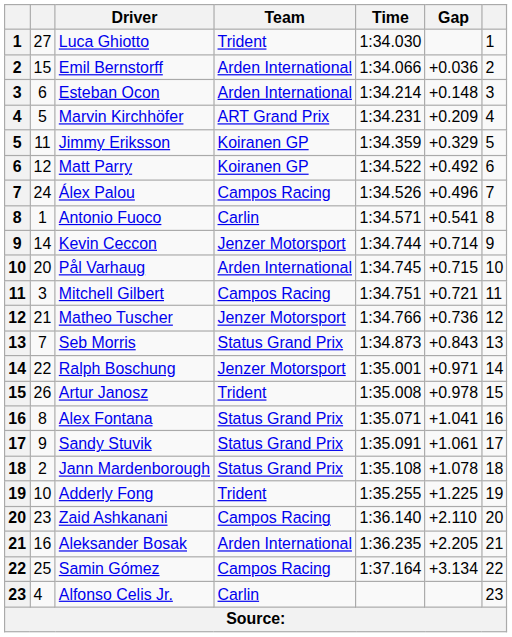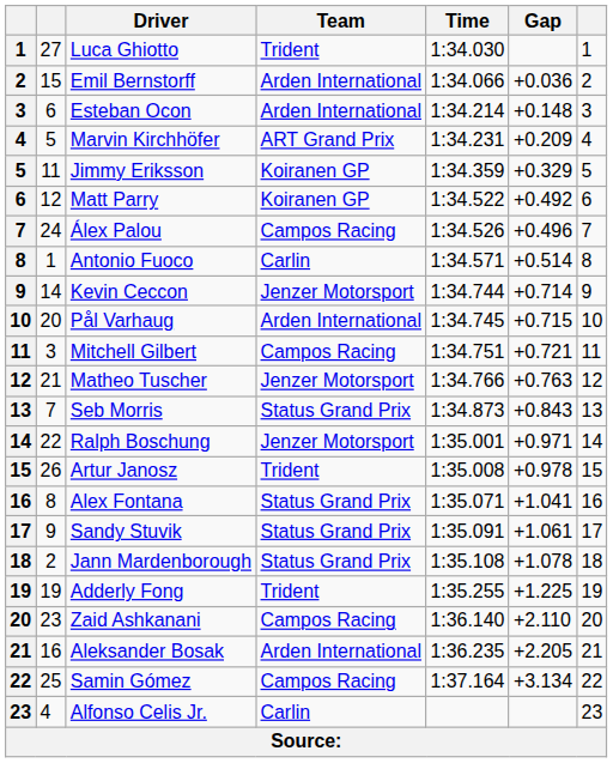 <table class="wikitable" style="font-size:85%">
 <tr>
 <th></th>
 <th></th>
 <th>Driver</th>
 <th>Team</th>
 <th>Time</th>
 <th>Gap</th>
 <th></th>
 </tr>
 <tr>
 <th>1</th>
 <td align="center">27</td>
 <td> <a href='#'>Luca Ghiotto</a></td>
 <td><a href='#'>Trident</a></td>
 <td>1:34.030</td>
 <td></td>
 <td>1</td>
 </tr>
 <tr>
 <th>2</th>
 <td align="center">15</td>
 <td> <a href='#'>Emil Bernstorff</a></td>
 <td><a href='#'>Arden International</a></td>
 <td>1:34.066</td>
 <td>+0.036</td>
 <td>2</td>
 </tr>
 <tr>
 <th>3</th>
 <td align="center">6</td>
 <td> <a href='#'>Esteban Ocon</a></td>
 <td><a href='#'>Arden International</a></td>
 <td>1:34.214</td>
 <td>+0.148</td>
 <td>3</td>
 </tr>
 <tr>
 <th>4</th>
 <td align="center">5</td>
 <td> <a href='#'>Marvin Kirchhöfer</a></td>
 <td><a href='#'>ART Grand Prix</a></td>
 <td>1:34.231</td>
 <td>+0.209</td>
 <td>4</td>
 </tr>
 <tr>
 <th>5</th>
 <td align="center">11</td>
 <td> <a href='#'>Jimmy Eriksson</a></td>
 <td><a href='#'>Koiranen GP</a></td>
 <td>1:34.359</td>
 <td>+0.329</td>
 <td>5</td>
 </tr>
 <tr>
 <th>6</th>
 <td align="center">12</td>
 <td> <a href='#'>Matt Parry</a></td>
 <td><a href='#'>Koiranen GP</a></td>
 <td>1:34.522</td>
 <td>+0.492</td>
 <td>6</td>
 </tr>
 <tr>
 <th>7</th>
 <td align="center">24</td>
 <td> <a href='#'>Álex Palou</a></td>
 <td><a href='#'>Campos Racing</a></td>
 <td>1:34.526</td>
 <td>+0.496</td>
 <td>7</td>
 </tr>
 <tr>
 <th>8</th>
 <td align="center">1</td>
 <td> <a href='#'>Antonio Fuoco</a></td>
 <td><a href='#'>Carlin</a></td>
 <td>1:34.571</td>
-<td>+0.541</td>
+<td>+0.514</td>
 <td>8</td>
 </tr>
 <tr>
 <th>9</th>
 <td align="center">14</td>
 <td> <a href='#'>Kevin Ceccon</a></td>
 <td><a href='#'>Jenzer Motorsport</a></td>
 <td>1:34.744</td>
 <td>+0.714</td>
 <td>9</td>
 </tr>
 <tr>
 <th>10</th>
 <td align="center">20</td>
 <td> <a href='#'>Pål Varhaug</a></td>
 <td><a href='#'>Arden International</a></td>
 <td>1:34.745</td>
 <td>+0.715</td>
 <td>10</td>
 </tr>
 <tr>
 <th>11</th>
 <td align="center">3</td>
 <td> <a href='#'>Mitchell Gilbert</a></td>
 <td><a href='#'>Campos Racing</a></td>
 <td>1:34.751</td>
 <td>+0.721</td>
 <td>11</td>
 </tr>
 <tr>
 <th>12</th>
 <td align="center">21</td>
 <td> <a href='#'>Matheo Tuscher</a></td>
 <td><a href='#'>Jenzer Motorsport</a></td>
 <td>1:34.766</td>
-<td>+0.736</td>
+<td>+0.763</td>
 <td>12</td>
 </tr>
 <tr>
 <th>13</th>
 <td align="center">7</td>
 <td> <a href='#'>Seb Morris</a></td>
 <td><a href='#'>Status Grand Prix</a></td>
 <td>1:34.873</td>
 <td>+0.843</td>
 <td>13</td>
 </tr>
 <tr>
 <th>14</th>
 <td align="center">22</td>
 <td> <a href='#'>Ralph Boschung</a></td>
 <td><a href='#'>Jenzer Motorsport</a></td>
 <td>1:35.001</td>
 <td>+0.971</td>
 <td>14</td>
 </tr>
 <tr>
 <th>15</th>
 <td align="center">26</td>
 <td> <a href='#'>Artur Janosz</a></td>
 <td><a href='#'>Trident</a></td>
 <td>1:35.008</td>
 <td>+0.978</td>
 <td>15</td>
 </tr>
 <tr>
 <th>16</th>
 <td align="center">8</td>
 <td> <a href='#'>Alex Fontana</a></td>
 <td><a href='#'>Status Grand Prix</a></td>
 <td>1:35.071</td>
 <td>+1.041</td>
 <td>16</td>
 </tr>
 <tr>
 <th>17</th>
 <td align="center">9</td>
 <td> <a href='#'>Sandy Stuvik</a></td>
 <td><a href='#'>Status Grand Prix</a></td>
 <td>1:35.091</td>
 <td>+1.061</td>
 <td>17</td>
 </tr>
 <tr>
 <th>18</th>
 <td align="center">2</td>
 <td> <a href='#'>Jann Mardenborough</a></td>
 <td><a href='#'>Status Grand Prix</a></td>
 <td>1:35.108</td>
 <td>+1.078</td>
 <td>18</td>
 </tr>
 <tr>
 <th>19</th>
-<td align="center">10</td>
+<td align="center">19</td>
 <td> <a href='#'>Adderly Fong</a></td>
 <td><a href='#'>Trident</a></td>
 <td>1:35.255</td>
 <td>+1.225</td>
 <td>19</td>
 </tr>
 <tr>
 <th>20</th>
 <td align="center">23</td>
 <td> <a href='#'>Zaid Ashkanani</a></td>
 <td><a href='#'>Campos Racing</a></td>
 <td>1:36.140</td>
 <td>+2.110</td>
 <td>20</td>
 </tr>
 <tr>
 <th>21</th>
 <td align="center">16</td>
 <td> <a href='#'>Aleksander Bosak</a></td>
 <td><a href='#'>Arden International</a></td>
 <td>1:36.235</td>
 <td>+2.205</td>
 <td>21</td>
 </tr>
 <tr>
 <th>22</th>
 <td align="center">25</td>
 <td> <a href='#'>Samin Gómez</a></td>
 <td><a href='#'>Campos Racing</a></td>
 <td>1:37.164</td>
 <td>+3.134</td>
 <td>22</td>
 </tr>
 <tr>
 <th>23</th>
 <td>4</td>
 <td> <a href='#'>Alfonso Celis Jr.</a></td>
 <td><a href='#'>Carlin</a></td>
 <td></td>
 <td></td>
 <td>23</td>
 </tr>
 <tr>
 <th colspan="7">Source:</th>
 </tr>
 </table>
